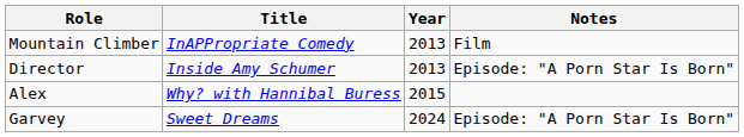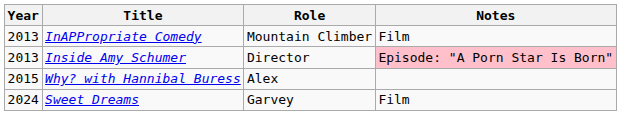 <table class="wikitable sortable">
 <tr>
+<th>Year</th>
+<th>Title</th>
 <th>Role</th>
-<th>Title</th>
-<th>Year</th>
 <th>Notes</th>
 </tr>
 <tr>
+<td>2013</td>
+<td><em><a href='#'>InAPPropriate Comedy</a></em></td>
 <td>Mountain Climber</td>
-<td><em><a href='#'>InAPPropriate Comedy</a></em></td>
-<td>2013</td>
 <td>Film</td>
 </tr>
 <tr>
+<td>2013</td>
+<td><em><a href='#'>Inside Amy Schumer</a></em></td>
 <td>Director</td>
-<td><em><a href='#'>Inside Amy Schumer</a></em></td>
-<td>2013</td>
-<td>Episode: "A Porn Star Is Born"</td>
+<td style="background: pink;">Episode: "A Porn Star Is Born"</td>
 </tr>
 <tr>
+<td>2015</td>
+<td><em><a href='#'>Why? with Hannibal Buress</a></em></td>
 <td>Alex</td>
-<td><em><a href='#'>Why? with Hannibal Buress</a></em></td>
-<td>2015</td>
 <td></td>
 </tr>
 <tr>
+<td>2024</td>
+<td><em><a href='#'>Sweet Dreams</a></em></td>
 <td>Garvey</td>
-<td><em><a href='#'>Sweet Dreams</a></em></td>
-<td>2024</td>
-<td>Episode: "A Porn Star Is Born"</td>
+<td>Film</td>
 </tr>
 </table>
